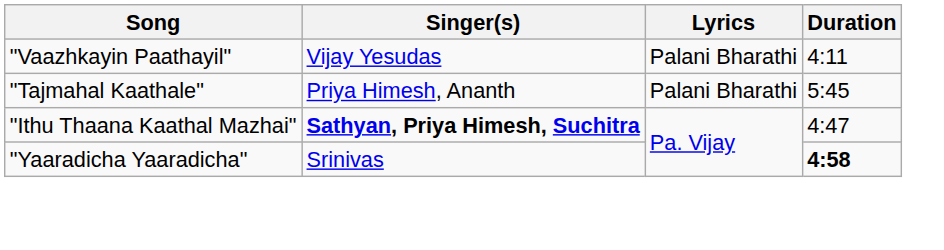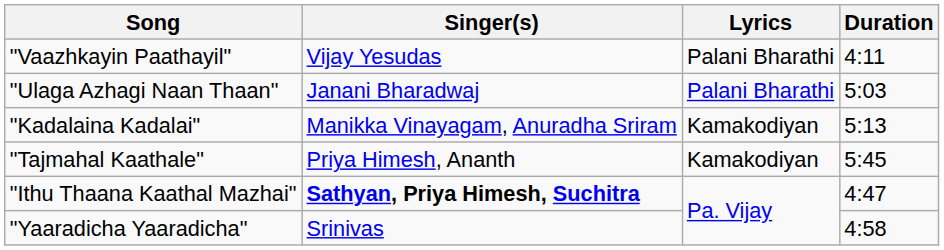 <table class="wikitable" style="font-size:95%;">
 <tr>
 <th>Song</th>
 <th>Singer(s)</th>
 <th>Lyrics</th>
 <th>Duration</th>
 </tr>
 <tr>
 <td>"Vaazhkayin Paathayil"</td>
 <td><a href='#'>Vijay Yesudas</a></td>
 <td>Palani Bharathi</td>
 <td>4:11</td>
 </tr>
 <tr>
+<td>"Ulaga Azhagi Naan Thaan"</td>
+<td><a href='#'>Janani Bharadwaj</a></td>
+<td><a href='#'>Palani Bharathi</a></td>
+<td>5:03</td>
+</tr>
+<tr>
+<td>"Kadalaina Kadalai"</td>
+<td><a href='#'>Manikka Vinayagam</a>, <a href='#'>Anuradha Sriram</a></td>
+<td>Kamakodiyan</td>
+<td>5:13</td>
+</tr>
+<tr>
 <td>"Tajmahal Kaathale"</td>
 <td><a href='#'>Priya Himesh</a>, Ananth</td>
-<td>Palani Bharathi</td>
+<td>Kamakodiyan</td>
 <td>5:45</td>
 </tr>
 <tr>
 <td>"Ithu Thaana Kaathal Mazhai"</td>
 <td><strong><a href='#'>Sathyan</a>, Priya Himesh, <a href='#'>Suchitra</a></strong></td>
 <td rowspan=2><a href='#'>Pa. Vijay</a></td>
 <td>4:47</td>
 </tr>
 <tr>
 <td>"Yaaradicha Yaaradicha"</td>
 <td><a href='#'>Srinivas</a></td>
-<td><strong>4:58</strong></td>
+<td>4:58</td>
 </tr>
 </table>
